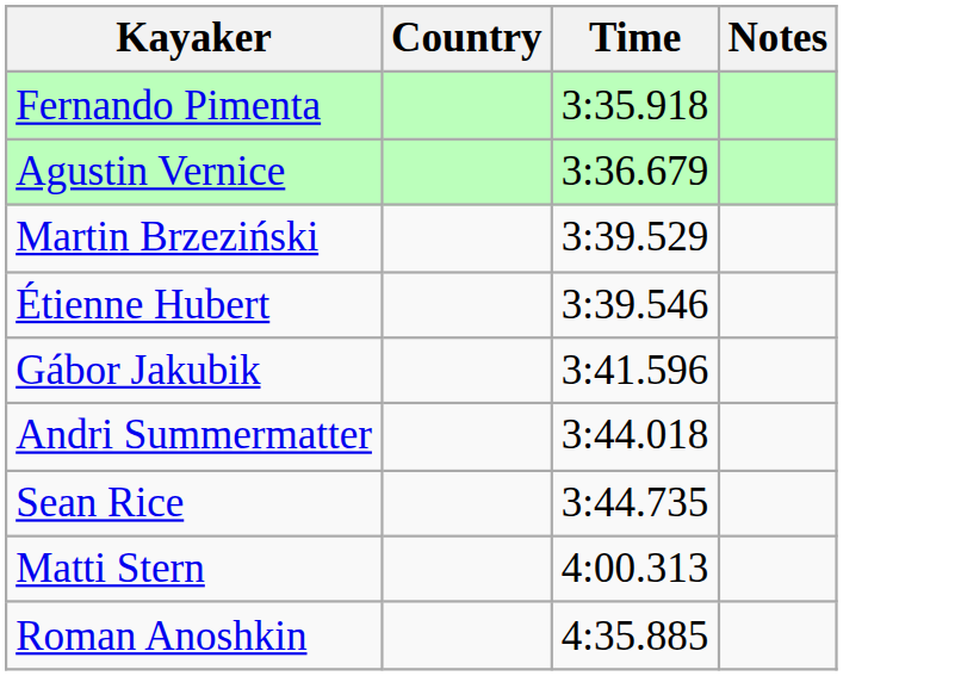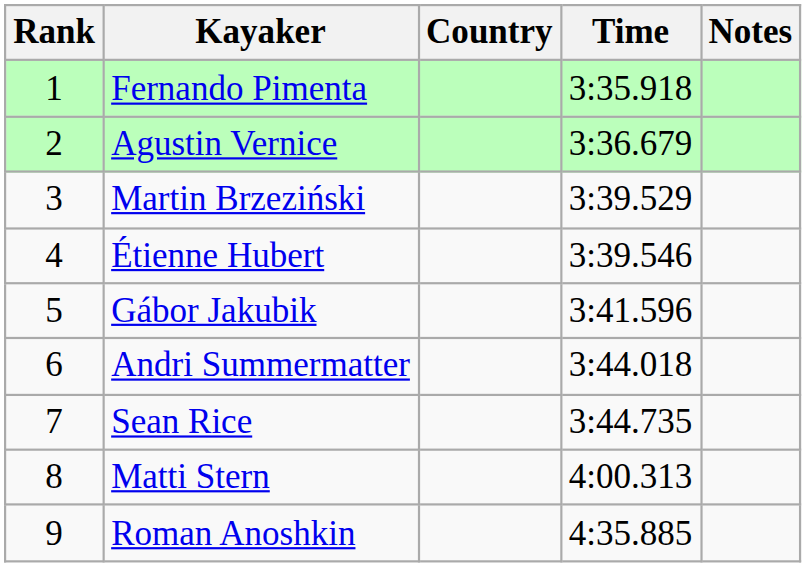 <table class="wikitable" style="text-align:center">
 <tr>
+<th>Rank</th>
 <th>Kayaker</th>
 <th>Country</th>
 <th>Time</th>
 <th>Notes</th>
 </tr>
 <tr bgcolor=bbffbb>
+<td>1</td>
 <td align="left"><a href='#'>Fernando Pimenta</a></td>
 <td align="left"></td>
 <td>3:35.918</td>
 <td></td>
 </tr>
 <tr bgcolor=bbffbb>
+<td>2</td>
 <td align="left"><a href='#'>Agustin Vernice</a></td>
 <td align="left"></td>
 <td>3:36.679</td>
 <td></td>
 </tr>
 <tr>
+<td>3</td>
 <td align="left"><a href='#'>Martin Brzeziński</a></td>
 <td align="left"></td>
 <td>3:39.529</td>
 <td></td>
 </tr>
 <tr>
+<td>4</td>
 <td align="left"><a href='#'>Étienne Hubert</a></td>
 <td align="left"></td>
 <td>3:39.546</td>
 <td></td>
 </tr>
 <tr>
+<td>5</td>
 <td align="left"><a href='#'>Gábor Jakubik</a></td>
 <td align="left"></td>
 <td>3:41.596</td>
 <td></td>
 </tr>
 <tr>
+<td>6</td>
 <td align="left"><a href='#'>Andri Summermatter</a></td>
 <td align="left"></td>
 <td>3:44.018</td>
 <td></td>
 </tr>
 <tr>
+<td>7</td>
 <td align="left"><a href='#'>Sean Rice</a></td>
 <td align="left"></td>
 <td>3:44.735</td>
 <td></td>
 </tr>
 <tr>
+<td>8</td>
 <td align="left"><a href='#'>Matti Stern</a></td>
 <td align="left"></td>
 <td>4:00.313</td>
 <td></td>
 </tr>
 <tr>
+<td>9</td>
 <td align="left"><a href='#'>Roman Anoshkin</a></td>
 <td align="left"></td>
 <td>4:35.885</td>
 <td></td>
 </tr>
 </table>
